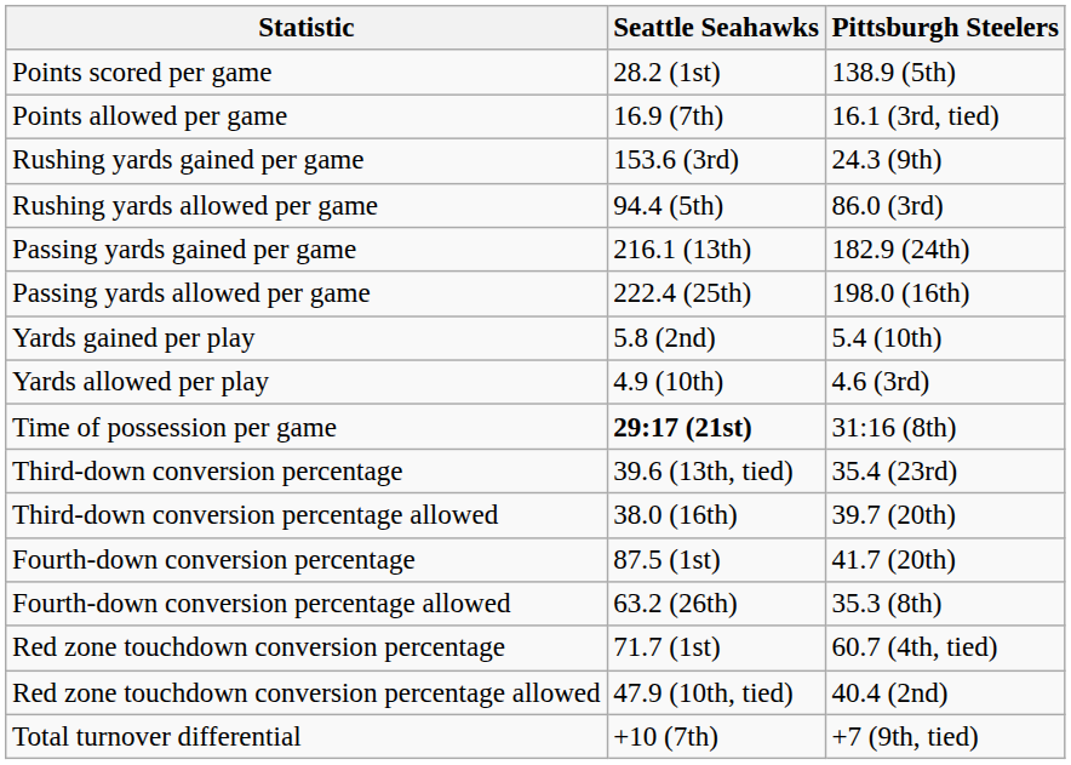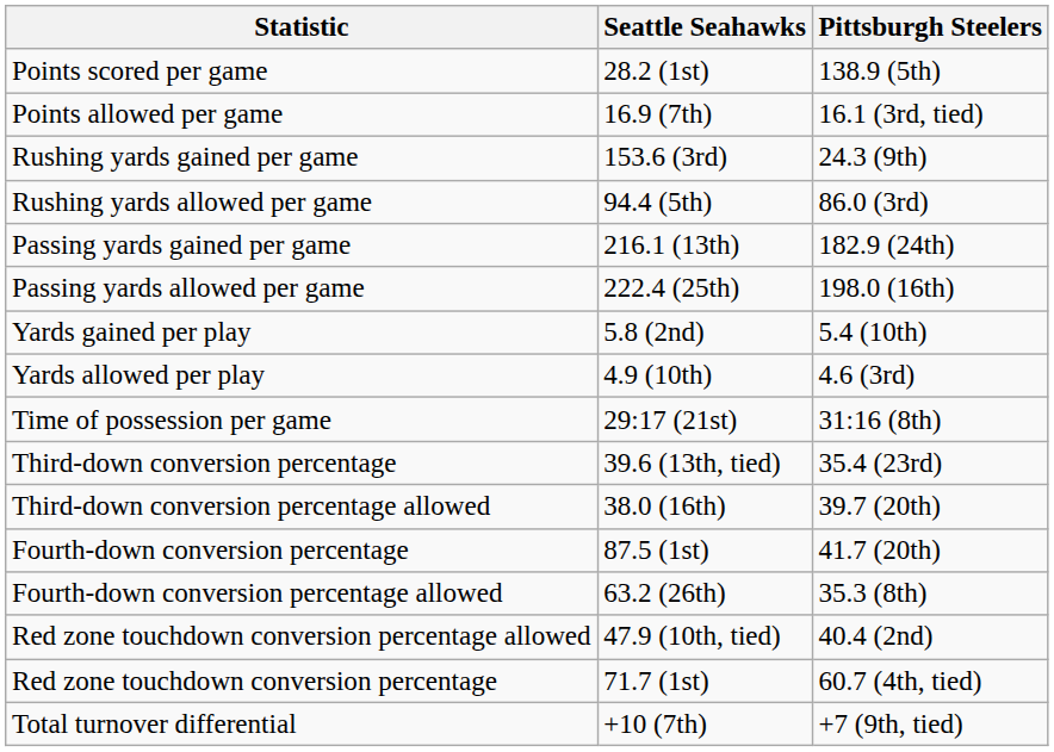 <table class="wikitable">
 <tr>
 <th><strong>Statistic</strong></th>
 <th><strong>Seattle Seahawks</strong></th>
 <th><strong>Pittsburgh Steelers</strong></th>
 </tr>
 <tr>
 <td>Points scored per game</td>
 <td>28.2 (1st)</td>
 <td>138.9 (5th)</td>
 </tr>
 <tr>
 <td>Points allowed per game</td>
 <td>16.9 (7th)</td>
 <td>16.1 (3rd, tied)</td>
 </tr>
 <tr>
 <td>Rushing yards gained per game</td>
 <td>153.6 (3rd)</td>
 <td>24.3 (9th)</td>
 </tr>
 <tr>
 <td>Rushing yards allowed per game</td>
 <td>94.4 (5th)</td>
 <td>86.0 (3rd)</td>
 </tr>
 <tr>
 <td>Passing yards gained per game</td>
 <td>216.1 (13th)</td>
 <td>182.9 (24th)</td>
 </tr>
 <tr>
 <td>Passing yards allowed per game</td>
 <td>222.4 (25th)</td>
 <td>198.0 (16th)</td>
 </tr>
 <tr>
 <td>Yards gained per play</td>
 <td>5.8 (2nd)</td>
 <td>5.4 (10th)</td>
 </tr>
 <tr>
 <td>Yards allowed per play</td>
 <td>4.9 (10th)</td>
 <td>4.6 (3rd)</td>
 </tr>
 <tr>
 <td>Time of possession per game</td>
-<td><strong>29:17 (21st)</strong></td>
+<td>29:17 (21st)</td>
 <td>31:16 (8th)</td>
 </tr>
 <tr>
 <td>Third-down conversion percentage</td>
 <td>39.6 (13th, tied)</td>
 <td>35.4 (23rd)</td>
 </tr>
 <tr>
 <td>Third-down conversion percentage allowed</td>
 <td>38.0 (16th)</td>
 <td>39.7 (20th)</td>
 </tr>
 <tr>
 <td>Fourth-down conversion percentage</td>
 <td>87.5 (1st)</td>
 <td>41.7 (20th)</td>
 </tr>
 <tr>
 <td>Fourth-down conversion percentage allowed</td>
 <td>63.2 (26th)</td>
 <td>35.3 (8th)</td>
 </tr>
 <tr>
+<td>Red zone touchdown conversion percentage allowed</td>
+<td>47.9 (10th, tied)</td>
+<td>40.4 (2nd)</td>
+</tr>
+<tr>
 <td>Red zone touchdown conversion percentage</td>
 <td>71.7 (1st)</td>
 <td>60.7 (4th, tied)</td>
-</tr>
-<tr>
-<td>Red zone touchdown conversion percentage allowed</td>
-<td>47.9 (10th, tied)</td>
-<td>40.4 (2nd)</td>
 </tr>
 <tr>
 <td>Total turnover differential</td>
 <td>+10 (7th)</td>
 <td>+7 (9th, tied)</td>
 </tr>
 </table>
